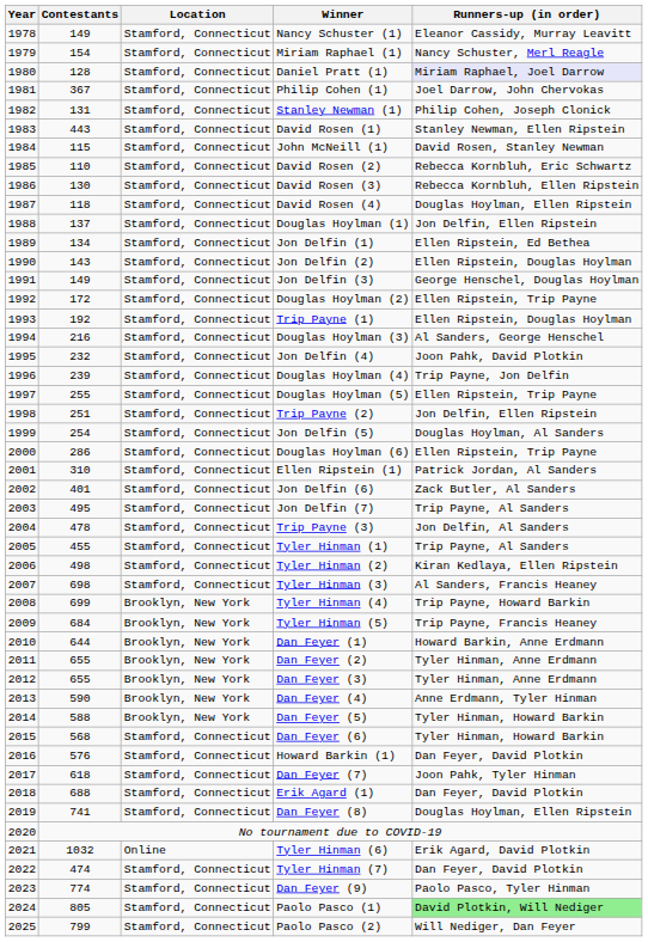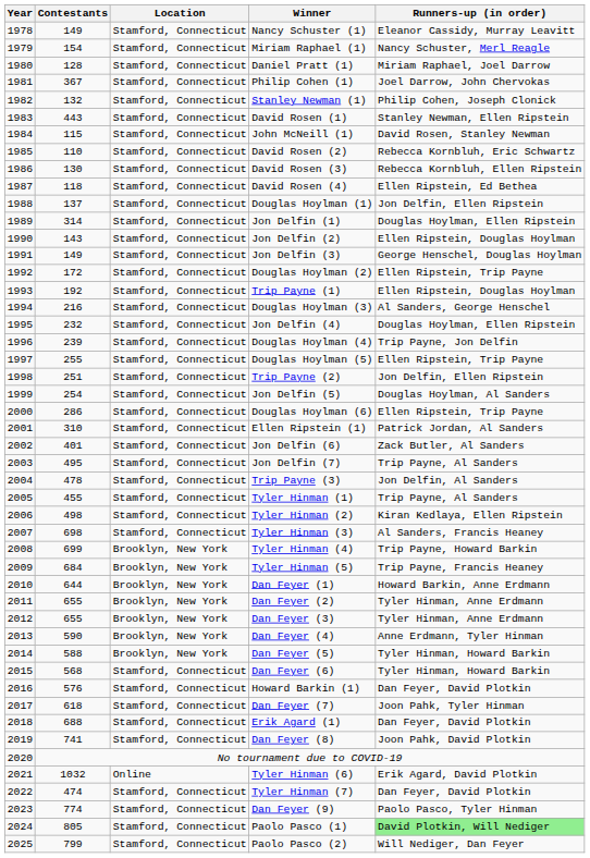 <table class="wikitable sortable">
 <tr>
 <th align="left">Year</th>
 <th>Contestants</th>
 <th>Location</th>
 <th>Winner</th>
 <th>Runners-up (in order)</th>
 </tr>
 <tr>
 <td>1978</td>
 <td align="center">149</td>
 <td>Stamford, Connecticut</td>
 <td>Nancy Schuster (1)</td>
 <td>Eleanor Cassidy, Murray Leavitt</td>
 </tr>
 <tr>
 <td>1979</td>
 <td align="center">154</td>
 <td>Stamford, Connecticut</td>
 <td>Miriam Raphael (1)</td>
 <td>Nancy Schuster, <a href='#'>Merl Reagle</a></td>
 </tr>
 <tr>
 <td>1980</td>
 <td align="center">128</td>
 <td>Stamford, Connecticut</td>
 <td>Daniel Pratt (1)</td>
-<td style="background: lavender;">Miriam Raphael, Joel Darrow</td>
+<td>Miriam Raphael, Joel Darrow</td>
 </tr>
 <tr>
 <td>1981</td>
 <td align="center">367</td>
 <td>Stamford, Connecticut</td>
 <td>Philip Cohen (1)</td>
 <td>Joel Darrow, John Chervokas</td>
 </tr>
 <tr>
 <td>1982</td>
-<td align="center">131</td>
+<td align="center">132</td>
 <td>Stamford, Connecticut</td>
 <td><a href='#'>Stanley Newman</a> (1)</td>
 <td>Philip Cohen, Joseph Clonick</td>
 </tr>
 <tr>
 <td>1983</td>
 <td align="center">443</td>
 <td>Stamford, Connecticut</td>
 <td>David Rosen (1)</td>
 <td>Stanley Newman, Ellen Ripstein</td>
 </tr>
 <tr>
 <td>1984</td>
 <td align="center">115</td>
 <td>Stamford, Connecticut</td>
 <td>John McNeill (1)</td>
 <td>David Rosen, Stanley Newman</td>
 </tr>
 <tr>
 <td>1985</td>
 <td align="center">110</td>
 <td>Stamford, Connecticut</td>
 <td>David Rosen (2)</td>
 <td>Rebecca Kornbluh, Eric Schwartz</td>
 </tr>
 <tr>
 <td>1986</td>
 <td align="center">130</td>
 <td>Stamford, Connecticut</td>
 <td>David Rosen (3)</td>
 <td>Rebecca Kornbluh, Ellen Ripstein</td>
 </tr>
 <tr>
 <td>1987</td>
 <td align="center">118</td>
 <td>Stamford, Connecticut</td>
 <td>David Rosen (4)</td>
-<td>Douglas Hoylman, Ellen Ripstein</td>
+<td>Ellen Ripstein, Ed Bethea</td>
 </tr>
 <tr>
 <td>1988</td>
 <td align="center">137</td>
 <td>Stamford, Connecticut</td>
 <td>Douglas Hoylman (1)</td>
 <td>Jon Delfin, Ellen Ripstein</td>
 </tr>
 <tr>
 <td>1989</td>
-<td align="center">134</td>
+<td align="center">314</td>
 <td>Stamford, Connecticut</td>
 <td>Jon Delfin (1)</td>
-<td>Ellen Ripstein, Ed Bethea</td>
+<td>Douglas Hoylman, Ellen Ripstein</td>
 </tr>
 <tr>
 <td>1990</td>
 <td align="center">143</td>
 <td>Stamford, Connecticut</td>
 <td>Jon Delfin (2)</td>
 <td>Ellen Ripstein, Douglas Hoylman</td>
 </tr>
 <tr>
 <td>1991</td>
 <td align="center">149</td>
 <td>Stamford, Connecticut</td>
 <td>Jon Delfin (3)</td>
 <td>George Henschel, Douglas Hoylman</td>
 </tr>
 <tr>
 <td>1992</td>
 <td align="center">172</td>
 <td>Stamford, Connecticut</td>
 <td>Douglas Hoylman (2)</td>
 <td>Ellen Ripstein, Trip Payne</td>
 </tr>
 <tr>
 <td>1993</td>
 <td align="center">192</td>
 <td>Stamford, Connecticut</td>
 <td><a href='#'>Trip Payne</a> (1)</td>
 <td>Ellen Ripstein, Douglas Hoylman</td>
 </tr>
 <tr>
 <td>1994</td>
 <td align="center">216</td>
 <td>Stamford, Connecticut</td>
 <td>Douglas Hoylman (3)</td>
 <td>Al Sanders, George Henschel</td>
 </tr>
 <tr>
 <td>1995</td>
 <td align="center">232</td>
 <td>Stamford, Connecticut</td>
 <td>Jon Delfin (4)</td>
-<td>Joon Pahk, David Plotkin</td>
+<td>Douglas Hoylman, Ellen Ripstein</td>
 </tr>
 <tr>
 <td>1996</td>
 <td align="center">239</td>
 <td>Stamford, Connecticut</td>
 <td>Douglas Hoylman (4)</td>
 <td>Trip Payne, Jon Delfin</td>
 </tr>
 <tr>
 <td>1997</td>
 <td align="center">255</td>
 <td>Stamford, Connecticut</td>
 <td>Douglas Hoylman (5)</td>
 <td>Ellen Ripstein, Trip Payne</td>
 </tr>
 <tr>
 <td>1998</td>
 <td align="center">251</td>
 <td>Stamford, Connecticut</td>
 <td><a href='#'>Trip Payne</a> (2)</td>
 <td>Jon Delfin, Ellen Ripstein</td>
 </tr>
 <tr>
 <td>1999</td>
 <td align="center">254</td>
 <td>Stamford, Connecticut</td>
 <td>Jon Delfin (5)</td>
 <td>Douglas Hoylman, Al Sanders</td>
 </tr>
 <tr>
 <td>2000</td>
 <td align="center">286</td>
 <td>Stamford, Connecticut</td>
 <td>Douglas Hoylman (6)</td>
 <td>Ellen Ripstein, Trip Payne</td>
 </tr>
 <tr>
 <td>2001</td>
 <td align="center">310</td>
 <td>Stamford, Connecticut</td>
 <td>Ellen Ripstein (1)</td>
 <td>Patrick Jordan, Al Sanders</td>
 </tr>
 <tr>
 <td>2002</td>
 <td align="center">401</td>
 <td>Stamford, Connecticut</td>
 <td>Jon Delfin (6)</td>
 <td>Zack Butler, Al Sanders</td>
 </tr>
 <tr>
 <td>2003</td>
 <td align="center">495</td>
 <td>Stamford, Connecticut</td>
 <td>Jon Delfin (7)</td>
 <td>Trip Payne, Al Sanders</td>
 </tr>
 <tr>
 <td>2004</td>
 <td align="center">478</td>
 <td>Stamford, Connecticut</td>
 <td><a href='#'>Trip Payne</a> (3)</td>
 <td>Jon Delfin, Al Sanders</td>
 </tr>
 <tr>
 <td>2005</td>
 <td align="center">455</td>
 <td>Stamford, Connecticut</td>
 <td><a href='#'>Tyler Hinman</a> (1)</td>
 <td>Trip Payne, Al Sanders</td>
 </tr>
 <tr>
 <td>2006</td>
 <td align="center">498</td>
 <td>Stamford, Connecticut</td>
 <td><a href='#'>Tyler Hinman</a> (2)</td>
 <td>Kiran Kedlaya, Ellen Ripstein</td>
 </tr>
 <tr>
 <td>2007</td>
 <td align="center">698</td>
 <td>Stamford, Connecticut</td>
 <td><a href='#'>Tyler Hinman</a> (3)</td>
 <td>Al Sanders, Francis Heaney</td>
 </tr>
 <tr>
 <td>2008</td>
 <td align="center">699</td>
 <td>Brooklyn, New York</td>
 <td><a href='#'>Tyler Hinman</a> (4)</td>
 <td>Trip Payne, Howard Barkin</td>
 </tr>
 <tr>
 <td>2009</td>
 <td align="center">684</td>
 <td>Brooklyn, New York</td>
 <td><a href='#'>Tyler Hinman</a> (5)</td>
 <td>Trip Payne, Francis Heaney</td>
 </tr>
 <tr>
 <td>2010</td>
 <td align="center">644</td>
 <td>Brooklyn, New York</td>
 <td><a href='#'>Dan Feyer</a> (1)</td>
 <td>Howard Barkin, Anne Erdmann</td>
 </tr>
 <tr>
 <td>2011</td>
 <td align="center">655</td>
 <td>Brooklyn, New York</td>
 <td><a href='#'>Dan Feyer</a> (2)</td>
 <td>Tyler Hinman, Anne Erdmann</td>
 </tr>
 <tr>
 <td>2012</td>
 <td align="center">655</td>
 <td>Brooklyn, New York</td>
 <td><a href='#'>Dan Feyer</a> (3)</td>
 <td>Tyler Hinman, Anne Erdmann</td>
 </tr>
 <tr>
 <td>2013</td>
 <td align="center">590</td>
 <td>Brooklyn, New York</td>
 <td><a href='#'>Dan Feyer</a> (4)</td>
 <td>Anne Erdmann, Tyler Hinman</td>
 </tr>
 <tr>
 <td>2014</td>
 <td align="center">588</td>
 <td>Brooklyn, New York</td>
 <td><a href='#'>Dan Feyer</a> (5)</td>
 <td>Tyler Hinman, Howard Barkin</td>
 </tr>
 <tr>
 <td>2015</td>
 <td align="center">568</td>
 <td>Stamford, Connecticut</td>
 <td><a href='#'>Dan Feyer</a> (6)</td>
 <td>Tyler Hinman, Howard Barkin</td>
 </tr>
 <tr>
 <td>2016</td>
 <td align="center">576</td>
 <td>Stamford, Connecticut</td>
 <td>Howard Barkin (1)</td>
 <td>Dan Feyer, David Plotkin</td>
 </tr>
 <tr>
 <td>2017</td>
 <td align="center">618</td>
 <td>Stamford, Connecticut</td>
 <td><a href='#'>Dan Feyer</a> (7)</td>
 <td>Joon Pahk, Tyler Hinman</td>
 </tr>
 <tr>
 <td>2018</td>
 <td align="center">688</td>
 <td>Stamford, Connecticut</td>
 <td><a href='#'>Erik Agard</a> (1)</td>
 <td>Dan Feyer, David Plotkin</td>
 </tr>
 <tr>
 <td>2019</td>
 <td align="center">741</td>
 <td>Stamford, Connecticut</td>
 <td><a href='#'>Dan Feyer</a> (8)</td>
-<td>Douglas Hoylman, Ellen Ripstein</td>
+<td>Joon Pahk, David Plotkin</td>
 </tr>
 <tr>
 <td>2020</td>
 <td colspan="4" align="center" style="font-style: italic">No tournament due to COVID-19</td>
 </tr>
 <tr>
 <td>2021</td>
 <td align="center">1032</td>
 <td>Online</td>
 <td><a href='#'>Tyler Hinman</a> (6)</td>
 <td>Erik Agard, David Plotkin</td>
 </tr>
 <tr>
 <td>2022</td>
 <td align="center">474</td>
 <td>Stamford, Connecticut</td>
 <td><a href='#'>Tyler Hinman</a> (7)</td>
 <td>Dan Feyer, David Plotkin</td>
 </tr>
 <tr>
 <td>2023</td>
 <td align="center">774</td>
 <td>Stamford, Connecticut</td>
 <td><a href='#'>Dan Feyer</a> (9)</td>
 <td>Paolo Pasco, Tyler Hinman</td>
 </tr>
 <tr>
 <td>2024</td>
 <td align="center">805</td>
 <td>Stamford, Connecticut</td>
 <td>Paolo Pasco (1)</td>
 <td style="background: lightgreen;">David Plotkin, Will Nediger</td>
 </tr>
 <tr>
 <td>2025</td>
 <td align="center">799</td>
 <td>Stamford, Connecticut</td>
 <td>Paolo Pasco (2)</td>
 <td>Will Nediger, Dan Feyer</td>
 </tr>
 </table>
